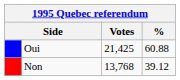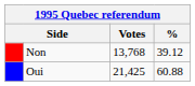 <table class="wikitable" style="font-size: 95%; clear:both">
 <tr style="background-color:#E9E9E9">
 <th colspan=4><a href='#'>1995 Quebec referendum</a></th>
 </tr>
 <tr style="background-color:#E9E9E9">
 <th colspan=2 style="width: 130px">Side</th>
 <th style="width: 50px">Votes</th>
 <th style="width: 40px">%</th>
 </tr>
 <tr>
+<td bgcolor="red"></td>
+<td>Non</td>
+<td>13,768</td>
+<td>39.12</td>
+</tr>
+<tr>
 <td bgcolor="blue"></td>
 <td>Oui</td>
 <td>21,425</td>
 <td>60.88</td>
 </tr>
-<tr>
-<td bgcolor="red"></td>
-<td>Non</td>
-<td>13,768</td>
-<td>39.12</td>
-</tr>
 </table>
